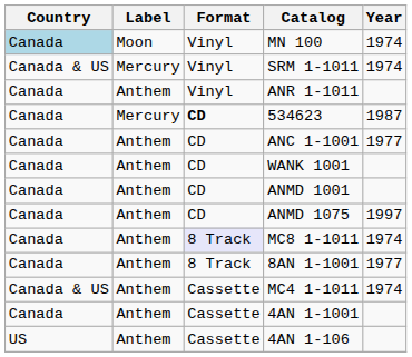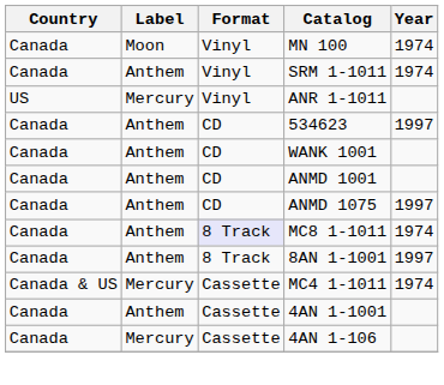 <table class="wikitable">
 <tr>
 <th scope="col">Country</th>
 <th scope="col">Label</th>
 <th scope="col">Format</th>
 <th scope="col">Catalog</th>
 <th scope="col">Year</th>
 </tr>
 <tr>
-<td style="background: lightblue;">Canada</td>
+<td>Canada</td>
 <td>Moon</td>
 <td>Vinyl</td>
 <td scope="row">MN 100</td>
 <td>1974</td>
 </tr>
 <tr>
-<td>Canada & US</td>
-<td>Mercury</td>
+<td>Canada</td>
+<td>Anthem</td>
 <td>Vinyl</td>
 <td scope="row">SRM 1-1011</td>
 <td>1974</td>
 </tr>
 <tr>
-<td>Canada</td>
-<td>Anthem</td>
+<td>US</td>
+<td>Mercury</td>
 <td>Vinyl</td>
 <td scope="row">ANR 1-1011</td>
 <td></td>
 </tr>
 <tr>
 <td>Canada</td>
-<td>Mercury</td>
-<td><strong>CD</strong></td>
-<td scope="row">534623</td>
-<td>1987</td>
-</tr>
-<tr>
-<td>Canada</td>
 <td>Anthem</td>
 <td>CD</td>
-<td scope="row">ANC 1-1001</td>
-<td>1977</td>
+<td scope="row">534623</td>
+<td>1997</td>
 </tr>
 <tr>
 <td>Canada</td>
 <td>Anthem</td>
 <td>CD</td>
 <td scope="row">WANK 1001</td>
 <td></td>
 </tr>
 <tr>
 <td>Canada</td>
 <td>Anthem</td>
 <td>CD</td>
 <td scope="row">ANMD 1001</td>
 <td></td>
 </tr>
 <tr>
 <td>Canada</td>
 <td>Anthem</td>
 <td>CD</td>
 <td scope="row">ANMD 1075</td>
 <td>1997</td>
 </tr>
 <tr>
 <td>Canada</td>
 <td>Anthem</td>
 <td style="background: lavender;">8 Track</td>
 <td scope="row">MC8 1-1011</td>
 <td>1974</td>
 </tr>
 <tr>
 <td>Canada</td>
 <td>Anthem</td>
 <td>8 Track</td>
 <td scope="row">8AN 1-1001</td>
-<td>1977</td>
+<td>1997</td>
 </tr>
 <tr>
 <td>Canada & US</td>
-<td>Anthem</td>
+<td>Mercury</td>
 <td>Cassette</td>
 <td scope="row">MC4 1-1011</td>
 <td>1974</td>
 </tr>
 <tr>
 <td>Canada</td>
 <td>Anthem</td>
 <td>Cassette</td>
 <td scope="row">4AN 1-1001</td>
 <td></td>
 </tr>
 <tr>
-<td>US</td>
-<td>Anthem</td>
+<td>Canada</td>
+<td>Mercury</td>
 <td>Cassette</td>
 <td scope="row">4AN 1-106</td>
 <td></td>
 </tr>
 <tr>
 </tr>
 </table>
